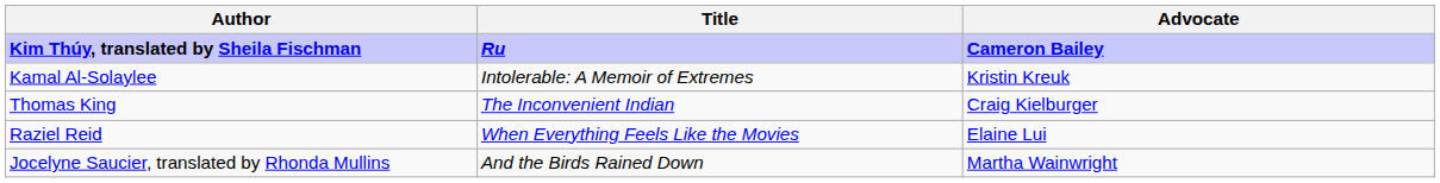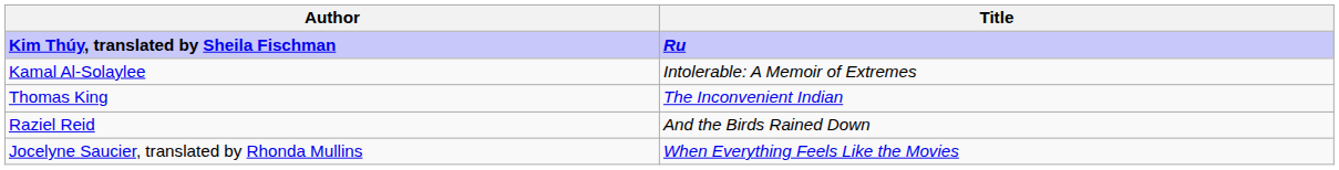 <table class="wikitable" style="width:100%;">
 <tr>
 <th width=33%>Author</th>
 <th width=34%>Title</th>
-<th width=34%>Advocate</th>
 </tr>
 <tr>
 <td style="background:#C8C8FA"><strong><a href='#'>Kim Thúy</a>, translated by <a href='#'>Sheila Fischman</a></strong></td>
 <td style="background:#C8C8FA"><strong><em><a href='#'>Ru</a></em></strong></td>
-<td style="background:#C8C8FA"><strong><a href='#'>Cameron Bailey</a></strong></td>
 </tr>
 <tr>
 <td><a href='#'>Kamal Al-Solaylee</a></td>
 <td><em>Intolerable: A Memoir of Extremes</em></td>
-<td><a href='#'>Kristin Kreuk</a></td>
 </tr>
 <tr>
 <td><a href='#'>Thomas King</a></td>
 <td><em><a href='#'>The Inconvenient Indian</a></em></td>
-<td><a href='#'>Craig Kielburger</a></td>
 </tr>
 <tr>
 <td><a href='#'>Raziel Reid</a></td>
-<td><em><a href='#'>When Everything Feels Like the Movies</a></em></td>
-<td><a href='#'>Elaine Lui</a></td>
+<td><em>And the Birds Rained Down</em></td>
 </tr>
 <tr>
 <td><a href='#'>Jocelyne Saucier</a>, translated by <a href='#'>Rhonda Mullins</a></td>
-<td><em>And the Birds Rained Down</em></td>
-<td><a href='#'>Martha Wainwright</a></td>
+<td><em><a href='#'>When Everything Feels Like the Movies</a></em></td>
 </tr>
 </table>
